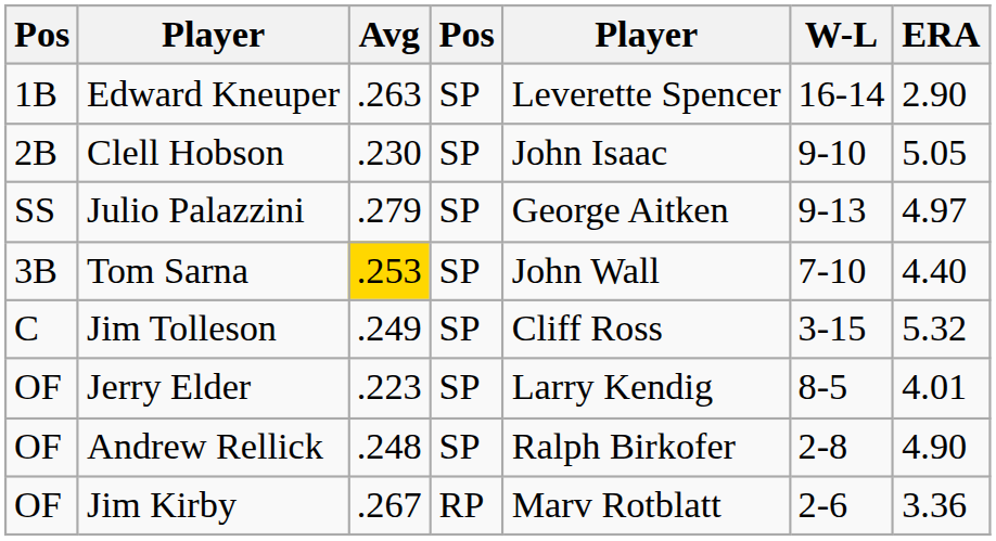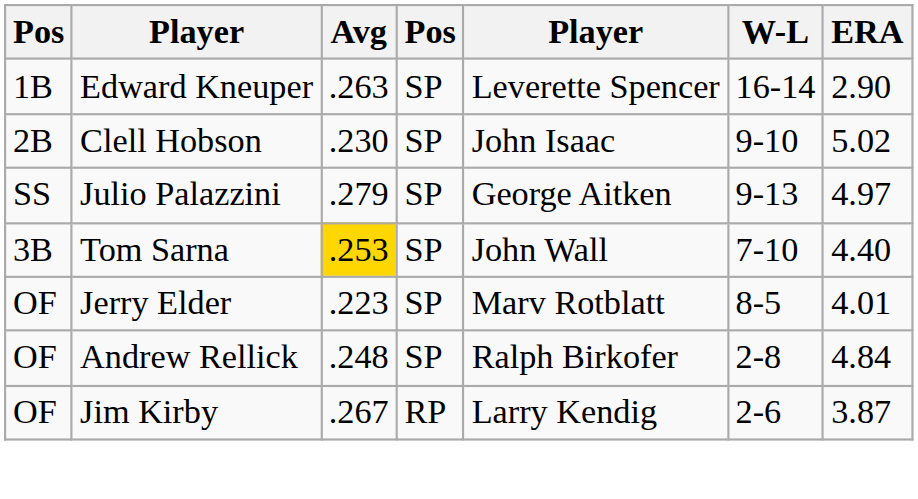 <table class="wikitable">
 <tr>
 <th>Pos</th>
 <th>Player</th>
 <th>Avg</th>
 <th>Pos</th>
 <th>Player</th>
 <th>W-L</th>
 <th>ERA</th>
 </tr>
 <tr>
 <td>1B</td>
 <td>Edward Kneuper</td>
 <td>.263</td>
 <td>SP</td>
 <td>Leverette Spencer</td>
 <td>16-14</td>
 <td>2.90</td>
 </tr>
 <tr>
 <td>2B</td>
 <td>Clell Hobson</td>
 <td>.230</td>
 <td>SP</td>
 <td>John Isaac</td>
 <td>9-10</td>
-<td>5.05</td>
+<td>5.02</td>
 </tr>
 <tr>
 <td>SS</td>
 <td>Julio Palazzini</td>
 <td>.279</td>
 <td>SP</td>
 <td>George Aitken</td>
 <td>9-13</td>
 <td>4.97</td>
 </tr>
 <tr>
 <td>3B</td>
 <td>Tom Sarna</td>
 <td style="background: gold;">.253</td>
 <td>SP</td>
 <td>John Wall</td>
 <td>7-10</td>
 <td>4.40</td>
 </tr>
 <tr>
-<td>C</td>
-<td>Jim Tolleson</td>
-<td>.249</td>
-<td>SP</td>
-<td>Cliff Ross</td>
-<td>3-15</td>
-<td>5.32</td>
-</tr>
-<tr>
 <td>OF</td>
 <td>Jerry Elder</td>
 <td>.223</td>
 <td>SP</td>
-<td>Larry Kendig</td>
+<td>Marv Rotblatt</td>
 <td>8-5</td>
 <td>4.01</td>
 </tr>
 <tr>
 <td>OF</td>
 <td>Andrew Rellick</td>
 <td>.248</td>
 <td>SP</td>
 <td>Ralph Birkofer</td>
 <td>2-8</td>
-<td>4.90</td>
+<td>4.84</td>
 </tr>
 <tr>
 <td>OF</td>
 <td>Jim Kirby</td>
 <td>.267</td>
 <td>RP</td>
-<td>Marv Rotblatt</td>
+<td>Larry Kendig</td>
 <td>2-6</td>
-<td>3.36</td>
+<td>3.87</td>
 </tr>
 </table>
